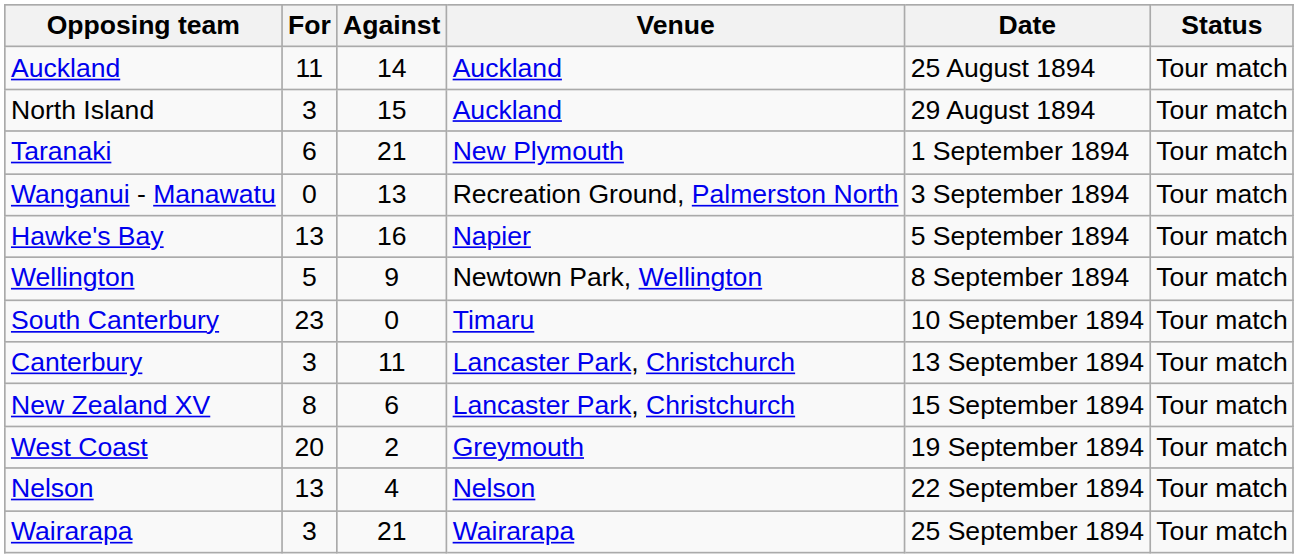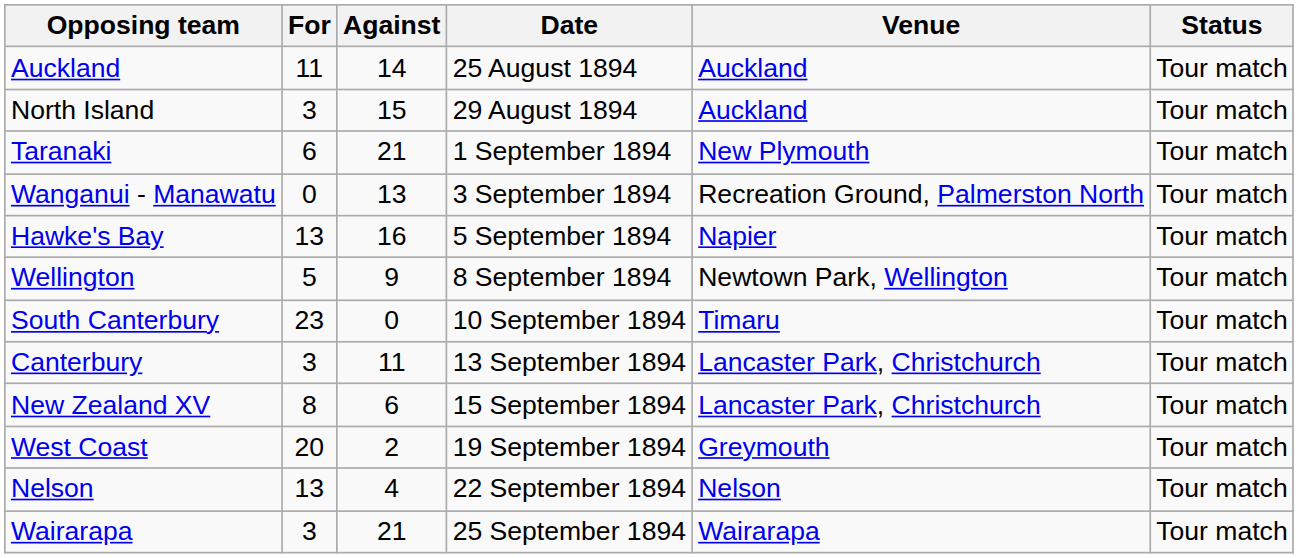 <table class=wikitable>
 <tr>
 <th>Opposing team</th>
 <th>For</th>
 <th>Against</th>
+<th>Date</th>
 <th>Venue</th>
-<th>Date</th>
 <th>Status</th>
 </tr>
 <tr>
 <td><a href='#'>Auckland</a></td>
 <td align=center>11</td>
 <td align=center>14</td>
+<td>25 August 1894</td>
 <td><a href='#'>Auckland</a></td>
-<td>25 August 1894</td>
 <td>Tour match</td>
 </tr>
 <tr>
 <td>North Island</td>
 <td align=center>3</td>
 <td align=center>15</td>
+<td>29 August 1894</td>
 <td><a href='#'>Auckland</a></td>
-<td>29 August 1894</td>
 <td>Tour match</td>
 </tr>
 <tr>
 <td><a href='#'>Taranaki</a></td>
 <td align=center>6</td>
 <td align=center>21</td>
+<td>1 September 1894</td>
 <td><a href='#'>New Plymouth</a></td>
-<td>1 September 1894</td>
 <td>Tour match</td>
 </tr>
 <tr>
 <td><a href='#'>Wanganui</a> - <a href='#'>Manawatu</a></td>
 <td align=center>0</td>
 <td align=center>13</td>
+<td>3 September 1894</td>
 <td>Recreation Ground, <a href='#'>Palmerston North</a></td>
-<td>3 September 1894</td>
 <td>Tour match</td>
 </tr>
 <tr>
 <td><a href='#'>Hawke's Bay</a></td>
 <td align=center>13</td>
 <td align=center>16</td>
+<td>5 September 1894</td>
 <td><a href='#'>Napier</a></td>
-<td>5 September 1894</td>
 <td>Tour match</td>
 </tr>
 <tr>
 <td><a href='#'>Wellington</a></td>
 <td align=center>5</td>
 <td align=center>9</td>
+<td>8 September 1894</td>
 <td>Newtown Park, <a href='#'>Wellington</a></td>
-<td>8 September 1894</td>
 <td>Tour match</td>
 </tr>
 <tr>
 <td><a href='#'>South Canterbury</a></td>
 <td align=center>23</td>
 <td align=center>0</td>
+<td>10 September 1894</td>
 <td><a href='#'>Timaru</a></td>
-<td>10 September 1894</td>
 <td>Tour match</td>
 </tr>
 <tr>
 <td><a href='#'>Canterbury</a></td>
 <td align=center>3</td>
 <td align=center>11</td>
+<td>13 September 1894</td>
 <td><a href='#'>Lancaster Park</a>, <a href='#'>Christchurch</a></td>
-<td>13 September 1894</td>
 <td>Tour match</td>
 </tr>
 <tr>
 <td><a href='#'>New Zealand XV</a></td>
 <td align=center>8</td>
 <td align=center>6</td>
+<td>15 September 1894</td>
 <td><a href='#'>Lancaster Park</a>, <a href='#'>Christchurch</a></td>
-<td>15 September 1894</td>
 <td>Tour match</td>
 </tr>
 <tr>
 <td><a href='#'>West Coast</a></td>
 <td align=center>20</td>
 <td align=center>2</td>
+<td>19 September 1894</td>
 <td><a href='#'>Greymouth</a></td>
-<td>19 September 1894</td>
 <td>Tour match</td>
 </tr>
 <tr>
 <td><a href='#'>Nelson</a></td>
 <td align=center>13</td>
 <td align=center>4</td>
+<td>22 September 1894</td>
 <td><a href='#'>Nelson</a></td>
-<td>22 September 1894</td>
 <td>Tour match</td>
 </tr>
 <tr>
 <td><a href='#'>Wairarapa</a></td>
 <td align=center>3</td>
 <td align=center>21</td>
+<td>25 September 1894</td>
 <td><a href='#'>Wairarapa</a></td>
-<td>25 September 1894</td>
 <td>Tour match</td>
 </tr>
 </table>
